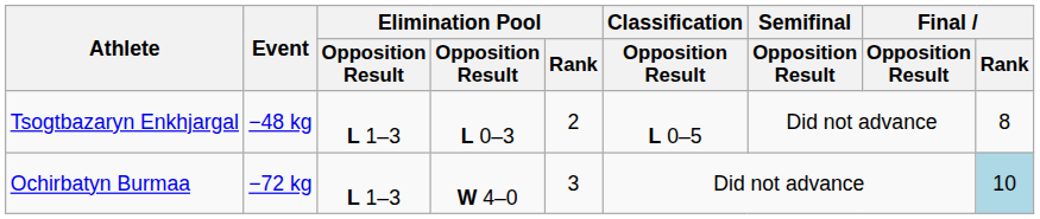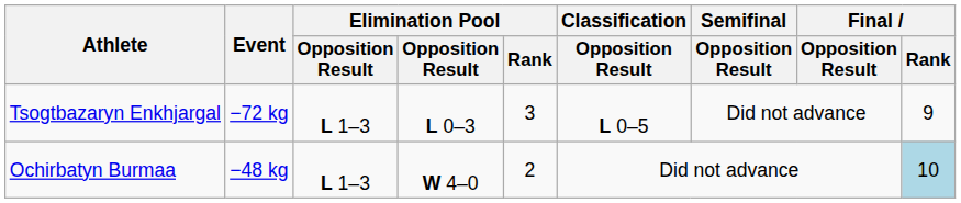 <table class="wikitable" style="font-size:90%">
 <tr>
 <th rowspan="2">Athlete</th>
 <th rowspan="2">Event</th>
 <th colspan=3>Elimination Pool</th>
 <th>Classification</th>
 <th>Semifinal</th>
 <th colspan=2>Final / </th>
 </tr>
 <tr style="font-size: 95%">
 <th>Opposition<br>Result</th>
 <th>Opposition<br>Result</th>
 <th>Rank</th>
 <th>Opposition<br>Result</th>
 <th>Opposition<br>Result</th>
 <th>Opposition<br>Result</th>
 <th>Rank</th>
 </tr>
 <tr align=center>
 <td align=left><a href='#'>Tsogtbazaryn Enkhjargal</a></td>
-<td align=left><a href='#'>−48 kg</a></td>
+<td align=left><a href='#'>−72 kg</a></td>
 <td><br><strong>L</strong> 1–3 <sup></sup></td>
 <td><br><strong>L</strong> 0–3 <sup></sup></td>
-<td>2</td>
+<td>3</td>
 <td><br><strong>L</strong> 0–5 <sup></sup></td>
 <td colspan=2>Did not advance</td>
-<td>8</td>
+<td>9</td>
 </tr>
 <tr align=center>
 <td align=left><a href='#'>Ochirbatyn Burmaa</a></td>
-<td align=left><a href='#'>−72 kg</a></td>
+<td align=left><a href='#'>−48 kg</a></td>
 <td><br><strong>L</strong> 1–3 <sup></sup></td>
 <td><br><strong>W</strong> 4–0 <sup></sup></td>
-<td>3</td>
+<td>2</td>
 <td colspan=3>Did not advance</td>
 <td style="background: lightblue;">10</td>
 </tr>
 </table>
